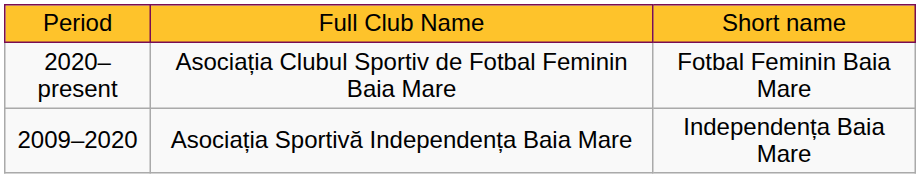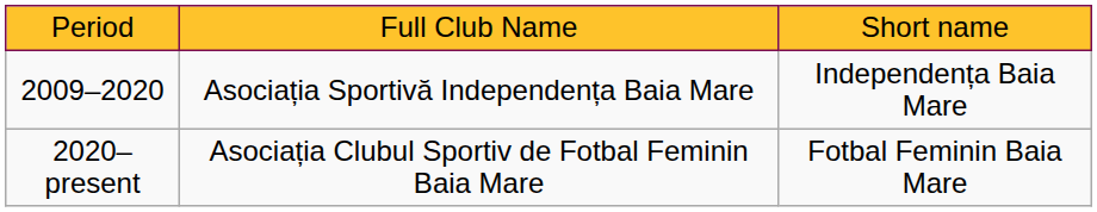 <table class="wikitable" style="text-align:center; font-size:100%">
 <tr>
 <td style="background:#FEC32B;color:#000000;border:1px solid #7A0D53;">Period</td>
 <td style="background:#FEC32B;color:#000000;border:1px solid #7A0D53;">Full Club Name</td>
 <td style="background:#FEC32B;color:#000000;border:1px solid #7A0D53;">Short name</td>
 </tr>
 <tr>
+<td>2009–2020</td>
+<td>Asociația Sportivă Independența Baia Mare</td>
+<td>Independența Baia Mare</td>
+</tr>
+<tr>
 <td>2020–present</td>
 <td>Asociația Clubul Sportiv de Fotbal Feminin Baia Mare</td>
 <td>Fotbal Feminin Baia Mare</td>
 </tr>
-<tr>
-<td>2009–2020</td>
-<td>Asociația Sportivă Independența Baia Mare</td>
-<td>Independența Baia Mare</td>
-</tr>
 </table>
